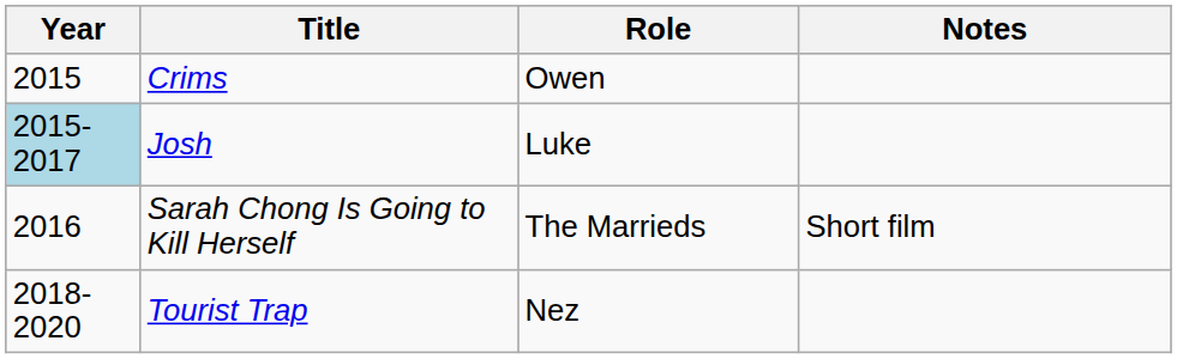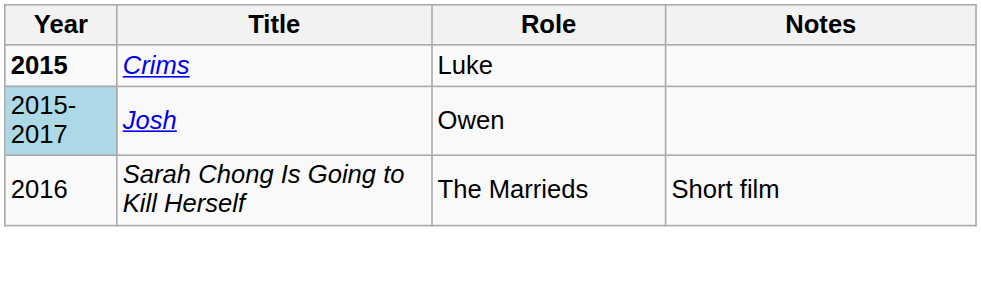 <table class="wikitable">
 <tr>
 <th scope="col" width="80">Year</th>
 <th scope="col" width="300">Title</th>
 <th scope="col" width="200">Role</th>
 <th scope="col" width="300">Notes</th>
 </tr>
 <tr>
-<td>2015</td>
+<td><strong>2015</strong></td>
 <td><em><a href='#'>Crims</a></em></td>
-<td>Owen</td>
+<td>Luke</td>
 <td></td>
 </tr>
 <tr>
 <td style="background: lightblue;">2015-2017</td>
 <td><em><a href='#'>Josh</a></em></td>
-<td>Luke</td>
+<td>Owen</td>
 <td></td>
 </tr>
 <tr>
 <td>2016</td>
 <td><em>Sarah Chong Is Going to Kill Herself</em></td>
 <td>The Marrieds</td>
 <td>Short film</td>
 </tr>
-<tr>
-<td>2018-2020</td>
-<td><em><a href='#'>Tourist Trap</a></em></td>
-<td>Nez</td>
-<td></td>
-</tr>
 </table>
